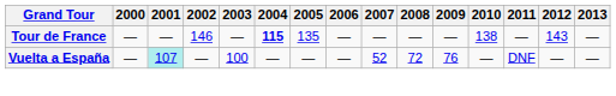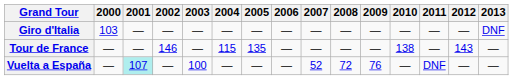 <table class="wikitable plainrowheaders">
 <tr>
 <th scope="col"><a href='#'>Grand Tour</a></th>
 <th scope="col">2000</th>
 <th scope="col">2001</th>
 <th scope="col">2002</th>
 <th scope="col">2003</th>
 <th scope="col">2004</th>
 <th scope="col">2005</th>
 <th scope="col">2006</th>
 <th scope="col">2007</th>
 <th scope="col">2008</th>
 <th scope="col">2009</th>
 <th scope="col">2010</th>
 <th scope="col">2011</th>
 <th scope="col">2012</th>
 <th scope="col">2013</th>
 </tr>
 <tr style="text-align:center;">
+<th scope="row"> <a href='#'>Giro d'Italia</a></th>
+<td><a href='#'>103</a></td>
+<td>—</td>
+<td>—</td>
+<td>—</td>
+<td>—</td>
+<td>—</td>
+<td>—</td>
+<td>—</td>
+<td>—</td>
+<td>—</td>
+<td>—</td>
+<td>—</td>
+<td>—</td>
+<td><a href='#'>DNF</a></td>
+</tr>
+<tr style="text-align:center;">
 <th scope="row"> <a href='#'>Tour de France</a></th>
 <td>—</td>
 <td>—</td>
 <td style="text-align:center;"><a href='#'>146</a></td>
 <td>—</td>
-<td style="text-align:center;"><strong><a href='#'>115</a></strong></td>
+<td style="text-align:center;"><a href='#'>115</a></td>
 <td style="text-align:center;"><a href='#'>135</a></td>
 <td>—</td>
 <td>—</td>
 <td>—</td>
 <td>—</td>
 <td style="text-align:center;"><a href='#'>138</a></td>
 <td>—</td>
 <td style="text-align:center;"><a href='#'>143</a></td>
 <td>—</td>
 </tr>
 <tr style="text-align:center;">
 <th scope="row"> <a href='#'>Vuelta a España</a></th>
 <td>—</td>
 <td style="background: paleturquoise;"><a href='#'>107</a></td>
 <td>—</td>
 <td><a href='#'>100</a></td>
 <td>—</td>
 <td>—</td>
 <td>—</td>
 <td><a href='#'>52</a></td>
 <td><a href='#'>72</a></td>
 <td><a href='#'>76</a></td>
 <td>—</td>
 <td><a href='#'>DNF</a></td>
 <td>—</td>
 <td>—</td>
 </tr>
 </table>
